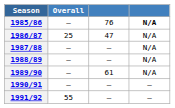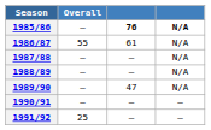 <table class="wikitable" style="font-size:86%; text-align:center; border:grey solid 1px; border-collapse:collapse; background:#ffffff;">
 <tr>
 <th style="background-color:#369; color:white; width:60px;"> Season </th>
 <th style="background-color:#4180be; color:white; width:55px;">Overall</th>
 <th style="background-color:#4180be; color:white; width:55px;"></th>
 <th style="background-color:#4180be; color:white; width:55px;"></th>
 </tr>
 <tr>
 <th scope=row align=center><a href='#'>1985/86</a></th>
 <td align=center>—</td>
-<td align=center>76</td>
+<td align=center><strong>76</strong></td>
 <td align=center><strong>N/A</strong></td>
 </tr>
 <tr>
 <th scope=row align=center><a href='#'>1986/87</a></th>
-<td align=center>25</td>
-<td align=center>47</td>
+<td align=center>55</td>
+<td align=center>61</td>
 <td align=center>N/A</td>
 </tr>
 <tr>
 <th scope=row align=center><a href='#'>1987/88</a></th>
 <td align=center>—</td>
 <td align=center>—</td>
 <td align=center>N/A</td>
 </tr>
 <tr>
 <th scope=row align=center><a href='#'>1988/89</a></th>
 <td align=center>—</td>
 <td align=center>—</td>
 <td align=center>N/A</td>
 </tr>
 <tr>
 <th scope=row align=center><a href='#'>1989/90</a></th>
 <td align=center>—</td>
-<td align=center>61</td>
+<td align=center>47</td>
 <td align=center>N/A</td>
 </tr>
 <tr>
 <th scope=row align=center><a href='#'>1990/91</a></th>
 <td align=center>—</td>
 <td align=center>—</td>
 <td align=center>—</td>
 </tr>
 <tr>
 <th scope=row align=center><a href='#'>1991/92</a></th>
-<td align=center>55</td>
+<td align=center>25</td>
 <td align=center>—</td>
 <td align=center>—</td>
 </tr>
 </table>
